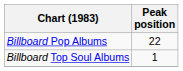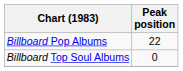 <table class="wikitable">
 <tr>
 <th>Chart (1983)</th>
 <th>Peak<br>position</th>
 </tr>
 <tr>
 <td><a href='#'><em>Billboard</em> Pop Albums</a></td>
 <td align=center>22</td>
 </tr>
 <tr>
 <td><em>Billboard</em> <a href='#'>Top Soul Albums</a></td>
-<td align=center>1</td>
+<td align=center>0</td>
 </tr>
 <tr>
 </tr>
 </table>
